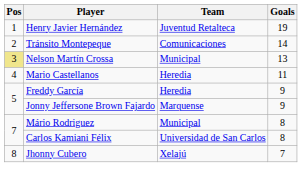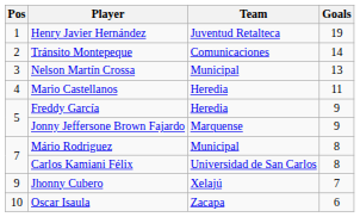 <table class="wikitable">
 <tr>
 <th width=23>Pos</th>
 <th>Player</th>
 <th>Team</th>
 <th>Goals</th>
 </tr>
 <tr>
 <td align=center>1</td>
 <td> <a href='#'>Henry Javier Hernández</a></td>
 <td><a href='#'>Juventud Retalteca</a></td>
 <td align=center>19</td>
 </tr>
 <tr>
 <td align=center>2</td>
 <td> <a href='#'>Tránsito Montepeque</a></td>
 <td><a href='#'>Comunicaciones</a></td>
 <td align=center>14</td>
 </tr>
 <tr>
-<td align=center style="background: khaki;">3</td>
+<td align=center>3</td>
 <td> <a href='#'>Nelson Martín Crossa</a></td>
 <td><a href='#'>Municipal</a></td>
 <td align=center>13</td>
 </tr>
 <tr>
 <td align=center>4</td>
 <td> <a href='#'>Mario Castellanos</a></td>
 <td><a href='#'>Heredia</a></td>
 <td align=center>11</td>
 </tr>
 <tr>
 <td align=center rowspan=2>5</td>
 <td> <a href='#'>Freddy García</a></td>
 <td><a href='#'>Heredia</a></td>
 <td align=center>9</td>
 </tr>
 <tr>
 <td> <a href='#'>Jonny Jeffersone Brown Fajardo</a></td>
 <td><a href='#'>Marquense</a></td>
 <td align=center>9</td>
 </tr>
 <tr>
 <td align=center rowspan=2>7</td>
 <td> <a href='#'>Mário Rodriguez</a></td>
 <td><a href='#'>Municipal</a></td>
 <td align=center>8</td>
 </tr>
 <tr>
 <td> <a href='#'>Carlos Kamiani Félix</a></td>
 <td><a href='#'>Universidad de San Carlos</a></td>
 <td align=center>8</td>
 </tr>
 <tr>
-<td align=center>8</td>
+<td align=center>9</td>
 <td> <a href='#'>Jhonny Cubero</a></td>
 <td><a href='#'>Xelajú</a></td>
 <td align=center>7</td>
 </tr>
+<tr>
+<td align=center>10</td>
+<td> <a href='#'>Oscar Isaula</a></td>
+<td><a href='#'>Zacapa</a></td>
+<td align=center>6</td>
+</tr>
 </table>
